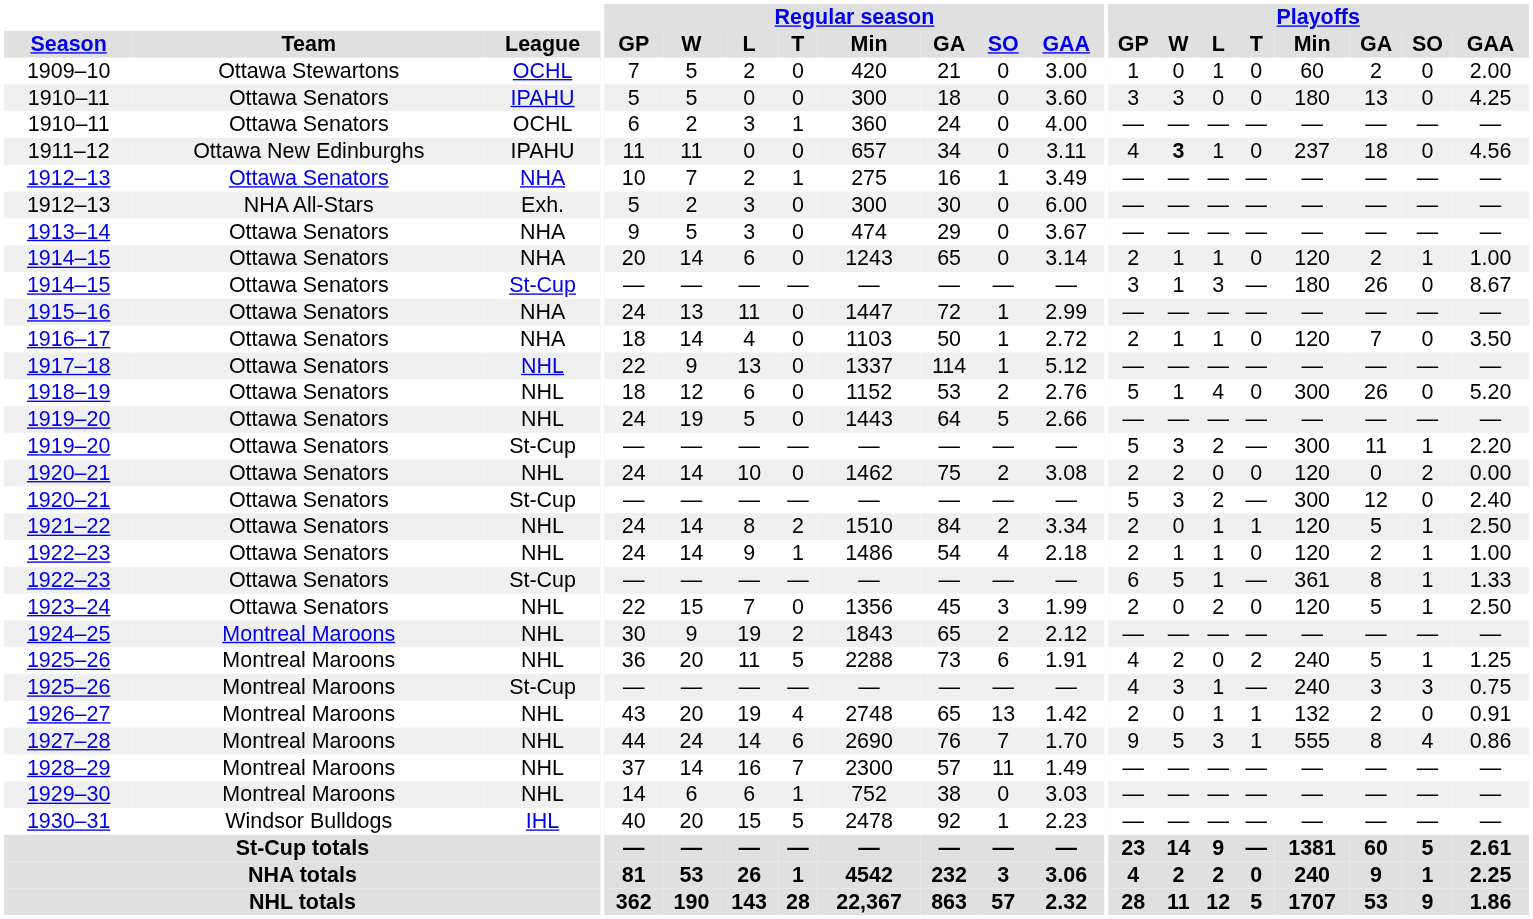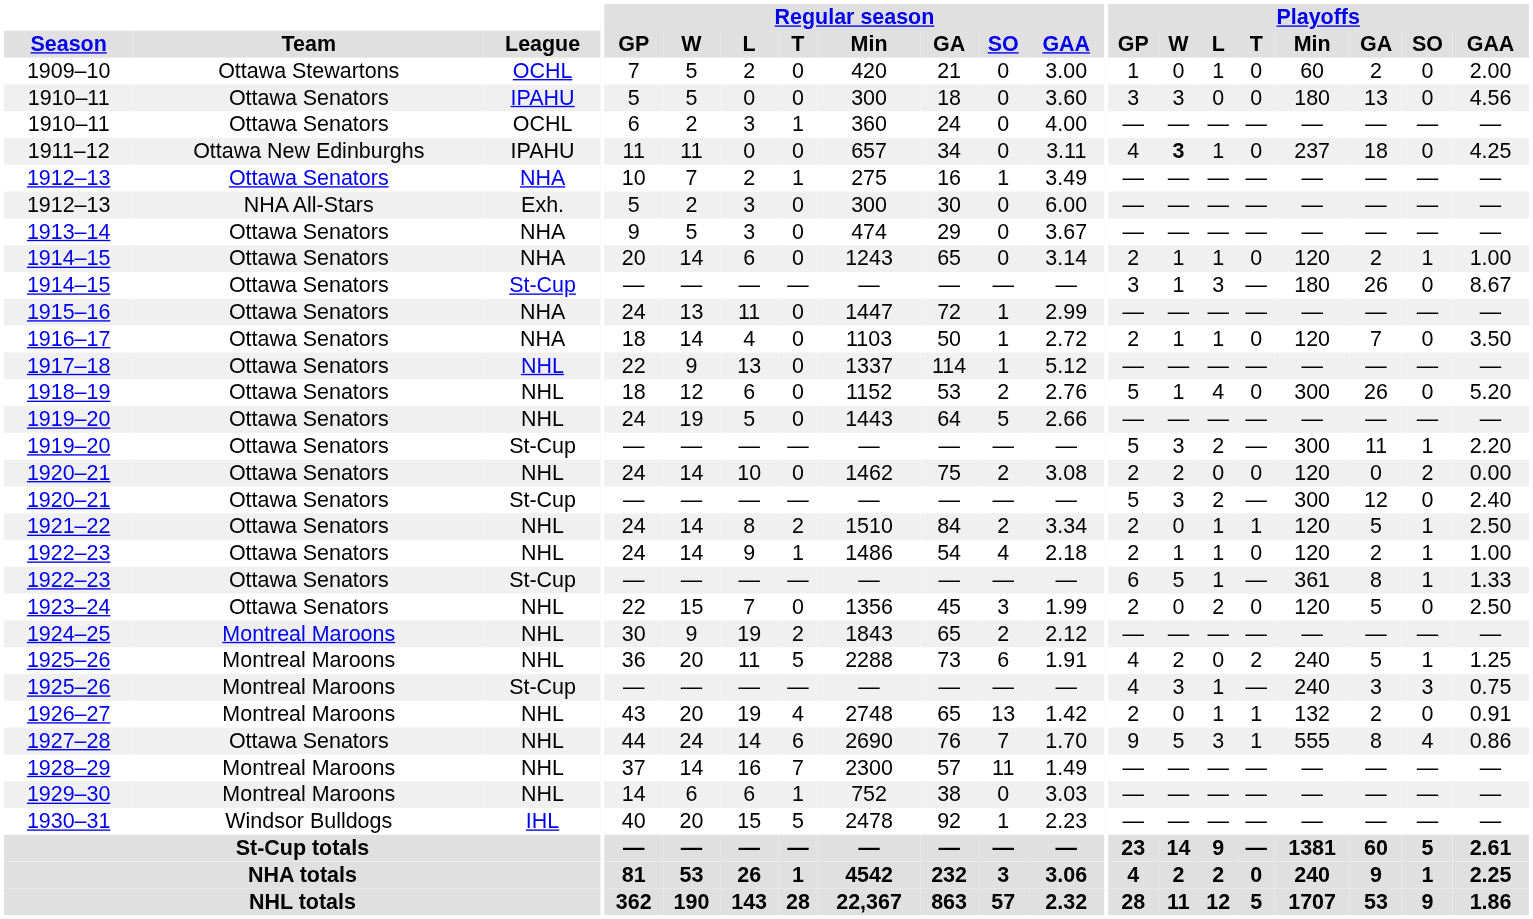 <table border="0" cellpadding="1" cellspacing="0" style="width:90%; text-align:center;">
 <tr bgcolor="#e0e0e0">
 <th colspan="3" bgcolor="#ffffff"></th>
 <th rowspan="99" bgcolor="#ffffff"></th>
 <th colspan="8" bgcolor="#e0e0e0"><a href='#'>Regular season</a></th>
 <th rowspan="99" bgcolor="#ffffff"></th>
 <th colspan="8" bgcolor="#e0e0e0"><a href='#'>Playoffs</a></th>
 </tr>
 <tr bgcolor="#e0e0e0">
 <th><a href='#'>Season</a></th>
 <th>Team</th>
 <th>League</th>
 <th>GP</th>
 <th>W</th>
 <th>L</th>
 <th>T</th>
 <th>Min</th>
 <th>GA</th>
 <th><a href='#'>SO</a></th>
 <th><a href='#'>GAA</a></th>
 <th>GP</th>
 <th>W</th>
 <th>L</th>
 <th>T</th>
 <th>Min</th>
 <th>GA</th>
 <th>SO</th>
 <th>GAA</th>
 </tr>
 <tr>
 <td>1909–10</td>
 <td>Ottawa Stewartons</td>
 <td><a href='#'>OCHL</a></td>
 <td>7</td>
 <td>5</td>
 <td>2</td>
 <td>0</td>
 <td>420</td>
 <td>21</td>
 <td>0</td>
 <td>3.00</td>
 <td>1</td>
 <td>0</td>
 <td>1</td>
 <td>0</td>
 <td>60</td>
 <td>2</td>
 <td>0</td>
 <td>2.00</td>
 </tr>
 <tr bgcolor="#f0f0f0">
 <td>1910–11</td>
 <td>Ottawa Senators</td>
 <td><a href='#'>IPAHU</a></td>
 <td>5</td>
 <td>5</td>
 <td>0</td>
 <td>0</td>
 <td>300</td>
 <td>18</td>
 <td>0</td>
 <td>3.60</td>
 <td>3</td>
 <td>3</td>
 <td>0</td>
 <td>0</td>
 <td>180</td>
 <td>13</td>
 <td>0</td>
-<td>4.25</td>
+<td>4.56</td>
 </tr>
 <tr>
 <td>1910–11</td>
 <td>Ottawa Senators</td>
 <td>OCHL</td>
 <td>6</td>
 <td>2</td>
 <td>3</td>
 <td>1</td>
 <td>360</td>
 <td>24</td>
 <td>0</td>
 <td>4.00</td>
 <td>—</td>
 <td>—</td>
 <td>—</td>
 <td>—</td>
 <td>—</td>
 <td>—</td>
 <td>—</td>
 <td>—</td>
 </tr>
 <tr bgcolor="#f0f0f0">
 <td>1911–12</td>
 <td>Ottawa New Edinburghs</td>
 <td>IPAHU</td>
 <td>11</td>
 <td>11</td>
 <td>0</td>
 <td>0</td>
 <td>657</td>
 <td>34</td>
 <td>0</td>
 <td>3.11</td>
 <td>4</td>
 <td><strong>3</strong></td>
 <td>1</td>
 <td>0</td>
 <td>237</td>
 <td>18</td>
 <td>0</td>
-<td>4.56</td>
+<td>4.25</td>
 </tr>
 <tr>
 <td><a href='#'>1912–13</a></td>
 <td><a href='#'>Ottawa Senators</a></td>
 <td><a href='#'>NHA</a></td>
 <td>10</td>
 <td>7</td>
 <td>2</td>
 <td>1</td>
 <td>275</td>
 <td>16</td>
 <td>1</td>
 <td>3.49</td>
 <td>—</td>
 <td>—</td>
 <td>—</td>
 <td>—</td>
 <td>—</td>
 <td>—</td>
 <td>—</td>
 <td>—</td>
 </tr>
 <tr bgcolor="#f0f0f0">
 <td>1912–13</td>
 <td>NHA All-Stars</td>
 <td>Exh.</td>
 <td>5</td>
 <td>2</td>
 <td>3</td>
 <td>0</td>
 <td>300</td>
 <td>30</td>
 <td>0</td>
 <td>6.00</td>
 <td>—</td>
 <td>—</td>
 <td>—</td>
 <td>—</td>
 <td>—</td>
 <td>—</td>
 <td>—</td>
 <td>—</td>
 </tr>
 <tr>
 <td><a href='#'>1913–14</a></td>
 <td>Ottawa Senators</td>
 <td>NHA</td>
 <td>9</td>
 <td>5</td>
 <td>3</td>
 <td>0</td>
 <td>474</td>
 <td>29</td>
 <td>0</td>
 <td>3.67</td>
 <td>—</td>
 <td>—</td>
 <td>—</td>
 <td>—</td>
 <td>—</td>
 <td>—</td>
 <td>—</td>
 <td>—</td>
 </tr>
 <tr bgcolor="#f0f0f0">
 <td><a href='#'>1914–15</a></td>
 <td>Ottawa Senators</td>
 <td>NHA</td>
 <td>20</td>
 <td>14</td>
 <td>6</td>
 <td>0</td>
 <td>1243</td>
 <td>65</td>
 <td>0</td>
 <td>3.14</td>
 <td>2</td>
 <td>1</td>
 <td>1</td>
 <td>0</td>
 <td>120</td>
 <td>2</td>
 <td>1</td>
 <td>1.00</td>
 </tr>
 <tr>
 <td><a href='#'>1914–15</a></td>
 <td>Ottawa Senators</td>
 <td><a href='#'>St-Cup</a></td>
 <td>—</td>
 <td>—</td>
 <td>—</td>
 <td>—</td>
 <td>—</td>
 <td>—</td>
 <td>—</td>
 <td>—</td>
 <td>3</td>
 <td>1</td>
 <td>3</td>
 <td>—</td>
 <td>180</td>
 <td>26</td>
 <td>0</td>
 <td>8.67</td>
 </tr>
 <tr bgcolor="#f0f0f0">
 <td><a href='#'>1915–16</a></td>
 <td>Ottawa Senators</td>
 <td>NHA</td>
 <td>24</td>
 <td>13</td>
 <td>11</td>
 <td>0</td>
 <td>1447</td>
 <td>72</td>
 <td>1</td>
 <td>2.99</td>
 <td>—</td>
 <td>—</td>
 <td>—</td>
 <td>—</td>
 <td>—</td>
 <td>—</td>
 <td>—</td>
 <td>—</td>
 </tr>
 <tr>
 <td><a href='#'>1916–17</a></td>
 <td>Ottawa Senators</td>
 <td>NHA</td>
 <td>18</td>
 <td>14</td>
 <td>4</td>
 <td>0</td>
 <td>1103</td>
 <td>50</td>
 <td>1</td>
 <td>2.72</td>
 <td>2</td>
 <td>1</td>
 <td>1</td>
 <td>0</td>
 <td>120</td>
 <td>7</td>
 <td>0</td>
 <td>3.50</td>
 </tr>
 <tr bgcolor="#f0f0f0">
 <td><a href='#'>1917–18</a></td>
 <td>Ottawa Senators</td>
 <td><a href='#'>NHL</a></td>
 <td>22</td>
 <td>9</td>
 <td>13</td>
 <td>0</td>
 <td>1337</td>
 <td>114</td>
 <td>1</td>
 <td>5.12</td>
 <td>—</td>
 <td>—</td>
 <td>—</td>
 <td>—</td>
 <td>—</td>
 <td>—</td>
 <td>—</td>
 <td>—</td>
 </tr>
 <tr>
 <td><a href='#'>1918–19</a></td>
 <td>Ottawa Senators</td>
 <td>NHL</td>
 <td>18</td>
 <td>12</td>
 <td>6</td>
 <td>0</td>
 <td>1152</td>
 <td>53</td>
 <td>2</td>
 <td>2.76</td>
 <td>5</td>
 <td>1</td>
 <td>4</td>
 <td>0</td>
 <td>300</td>
 <td>26</td>
 <td>0</td>
 <td>5.20</td>
 </tr>
 <tr bgcolor="#f0f0f0">
 <td><a href='#'>1919–20</a></td>
 <td>Ottawa Senators</td>
 <td>NHL</td>
 <td>24</td>
 <td>19</td>
 <td>5</td>
 <td>0</td>
 <td>1443</td>
 <td>64</td>
 <td>5</td>
 <td>2.66</td>
 <td>—</td>
 <td>—</td>
 <td>—</td>
 <td>—</td>
 <td>—</td>
 <td>—</td>
 <td>—</td>
 <td>—</td>
 </tr>
 <tr>
 <td><a href='#'>1919–20</a></td>
 <td>Ottawa Senators</td>
 <td>St-Cup</td>
 <td>—</td>
 <td>—</td>
 <td>—</td>
 <td>—</td>
 <td>—</td>
 <td>—</td>
 <td>—</td>
 <td>—</td>
 <td>5</td>
 <td>3</td>
 <td>2</td>
 <td>—</td>
 <td>300</td>
 <td>11</td>
 <td>1</td>
 <td>2.20</td>
 </tr>
 <tr bgcolor="#f0f0f0">
 <td><a href='#'>1920–21</a></td>
 <td>Ottawa Senators</td>
 <td>NHL</td>
 <td>24</td>
 <td>14</td>
 <td>10</td>
 <td>0</td>
 <td>1462</td>
 <td>75</td>
 <td>2</td>
 <td>3.08</td>
 <td>2</td>
 <td>2</td>
 <td>0</td>
 <td>0</td>
 <td>120</td>
 <td>0</td>
 <td>2</td>
 <td>0.00</td>
 </tr>
 <tr>
 <td><a href='#'>1920–21</a></td>
 <td>Ottawa Senators</td>
 <td>St-Cup</td>
 <td>—</td>
 <td>—</td>
 <td>—</td>
 <td>—</td>
 <td>—</td>
 <td>—</td>
 <td>—</td>
 <td>—</td>
 <td>5</td>
 <td>3</td>
 <td>2</td>
 <td>—</td>
 <td>300</td>
 <td>12</td>
 <td>0</td>
 <td>2.40</td>
 </tr>
 <tr bgcolor="#f0f0f0">
 <td><a href='#'>1921–22</a></td>
 <td>Ottawa Senators</td>
 <td>NHL</td>
 <td>24</td>
 <td>14</td>
 <td>8</td>
 <td>2</td>
 <td>1510</td>
 <td>84</td>
 <td>2</td>
 <td>3.34</td>
 <td>2</td>
 <td>0</td>
 <td>1</td>
 <td>1</td>
 <td>120</td>
 <td>5</td>
 <td>1</td>
 <td>2.50</td>
 </tr>
 <tr>
 <td><a href='#'>1922–23</a></td>
 <td>Ottawa Senators</td>
 <td>NHL</td>
 <td>24</td>
 <td>14</td>
 <td>9</td>
 <td>1</td>
 <td>1486</td>
 <td>54</td>
 <td>4</td>
 <td>2.18</td>
 <td>2</td>
 <td>1</td>
 <td>1</td>
 <td>0</td>
 <td>120</td>
 <td>2</td>
 <td>1</td>
 <td>1.00</td>
 </tr>
 <tr bgcolor="#f0f0f0">
 <td><a href='#'>1922–23</a></td>
 <td>Ottawa Senators</td>
 <td>St-Cup</td>
 <td>—</td>
 <td>—</td>
 <td>—</td>
 <td>—</td>
 <td>—</td>
 <td>—</td>
 <td>—</td>
 <td>—</td>
 <td>6</td>
 <td>5</td>
 <td>1</td>
 <td>—</td>
 <td>361</td>
 <td>8</td>
 <td>1</td>
 <td>1.33</td>
 </tr>
 <tr>
 <td><a href='#'>1923–24</a></td>
 <td>Ottawa Senators</td>
 <td>NHL</td>
 <td>22</td>
 <td>15</td>
 <td>7</td>
 <td>0</td>
 <td>1356</td>
 <td>45</td>
 <td>3</td>
 <td>1.99</td>
 <td>2</td>
 <td>0</td>
 <td>2</td>
 <td>0</td>
 <td>120</td>
 <td>5</td>
-<td>1</td>
+<td>0</td>
 <td>2.50</td>
 </tr>
 <tr bgcolor="#f0f0f0">
 <td><a href='#'>1924–25</a></td>
 <td><a href='#'>Montreal Maroons</a></td>
 <td>NHL</td>
 <td>30</td>
 <td>9</td>
 <td>19</td>
 <td>2</td>
 <td>1843</td>
 <td>65</td>
 <td>2</td>
 <td>2.12</td>
 <td>—</td>
 <td>—</td>
 <td>—</td>
 <td>—</td>
 <td>—</td>
 <td>—</td>
 <td>—</td>
 <td>—</td>
 </tr>
 <tr>
 <td><a href='#'>1925–26</a></td>
 <td>Montreal Maroons</td>
 <td>NHL</td>
 <td>36</td>
 <td>20</td>
 <td>11</td>
 <td>5</td>
 <td>2288</td>
 <td>73</td>
 <td>6</td>
 <td>1.91</td>
 <td>4</td>
 <td>2</td>
 <td>0</td>
 <td>2</td>
 <td>240</td>
 <td>5</td>
 <td>1</td>
 <td>1.25</td>
 </tr>
 <tr bgcolor="#f0f0f0">
 <td><a href='#'>1925–26</a></td>
 <td>Montreal Maroons</td>
 <td>St-Cup</td>
 <td>—</td>
 <td>—</td>
 <td>—</td>
 <td>—</td>
 <td>—</td>
 <td>—</td>
 <td>—</td>
 <td>—</td>
 <td>4</td>
 <td>3</td>
 <td>1</td>
 <td>—</td>
 <td>240</td>
 <td>3</td>
 <td>3</td>
 <td>0.75</td>
 </tr>
 <tr>
 <td><a href='#'>1926–27</a></td>
 <td>Montreal Maroons</td>
 <td>NHL</td>
 <td>43</td>
 <td>20</td>
 <td>19</td>
 <td>4</td>
 <td>2748</td>
 <td>65</td>
 <td>13</td>
 <td>1.42</td>
 <td>2</td>
 <td>0</td>
 <td>1</td>
 <td>1</td>
 <td>132</td>
 <td>2</td>
 <td>0</td>
 <td>0.91</td>
 </tr>
 <tr bgcolor="#f0f0f0">
 <td><a href='#'>1927–28</a></td>
-<td>Montreal Maroons</td>
+<td>Ottawa Senators</td>
 <td>NHL</td>
 <td>44</td>
 <td>24</td>
 <td>14</td>
 <td>6</td>
 <td>2690</td>
 <td>76</td>
 <td>7</td>
 <td>1.70</td>
 <td>9</td>
 <td>5</td>
 <td>3</td>
 <td>1</td>
 <td>555</td>
 <td>8</td>
 <td>4</td>
 <td>0.86</td>
 </tr>
 <tr>
 <td><a href='#'>1928–29</a></td>
 <td>Montreal Maroons</td>
 <td>NHL</td>
 <td>37</td>
 <td>14</td>
 <td>16</td>
 <td>7</td>
 <td>2300</td>
 <td>57</td>
 <td>11</td>
 <td>1.49</td>
 <td>—</td>
 <td>—</td>
 <td>—</td>
 <td>—</td>
 <td>—</td>
 <td>—</td>
 <td>—</td>
 <td>—</td>
 </tr>
 <tr bgcolor="#f0f0f0">
 <td><a href='#'>1929–30</a></td>
 <td>Montreal Maroons</td>
 <td>NHL</td>
 <td>14</td>
 <td>6</td>
 <td>6</td>
 <td>1</td>
 <td>752</td>
 <td>38</td>
 <td>0</td>
 <td>3.03</td>
 <td>—</td>
 <td>—</td>
 <td>—</td>
 <td>—</td>
 <td>—</td>
 <td>—</td>
 <td>—</td>
 <td>—</td>
 </tr>
 <tr>
 <td><a href='#'>1930–31</a></td>
 <td>Windsor Bulldogs</td>
 <td><a href='#'>IHL</a></td>
 <td>40</td>
 <td>20</td>
 <td>15</td>
 <td>5</td>
 <td>2478</td>
 <td>92</td>
 <td>1</td>
 <td>2.23</td>
 <td>—</td>
 <td>—</td>
 <td>—</td>
 <td>—</td>
 <td>—</td>
 <td>—</td>
 <td>—</td>
 <td>—</td>
 </tr>
 <tr bgcolor="#e0e0e0">
 <th colspan="3">St-Cup totals</th>
 <th>—</th>
 <th>—</th>
 <th>—</th>
 <th>—</th>
 <th>—</th>
 <th>—</th>
 <th>—</th>
 <th>—</th>
 <th>23</th>
 <th>14</th>
 <th>9</th>
 <th>—</th>
 <th>1381</th>
 <th>60</th>
 <th>5</th>
 <th>2.61</th>
 </tr>
 <tr bgcolor="#e0e0e0">
 <th colspan="3">NHA totals</th>
 <th>81</th>
 <th>53</th>
 <th>26</th>
 <th>1</th>
 <th>4542</th>
 <th>232</th>
 <th>3</th>
 <th>3.06</th>
 <th>4</th>
 <th>2</th>
 <th>2</th>
 <th>0</th>
 <th>240</th>
 <th>9</th>
 <th>1</th>
 <th>2.25</th>
 </tr>
 <tr bgcolor="#e0e0e0">
 <th colspan="3">NHL totals</th>
 <th>362</th>
 <th>190</th>
 <th>143</th>
 <th>28</th>
 <th>22,367</th>
 <th>863</th>
 <th>57</th>
 <th>2.32</th>
 <th>28</th>
 <th>11</th>
 <th>12</th>
 <th>5</th>
 <th>1707</th>
 <th>53</th>
 <th>9</th>
 <th>1.86</th>
 </tr>
 </table>
